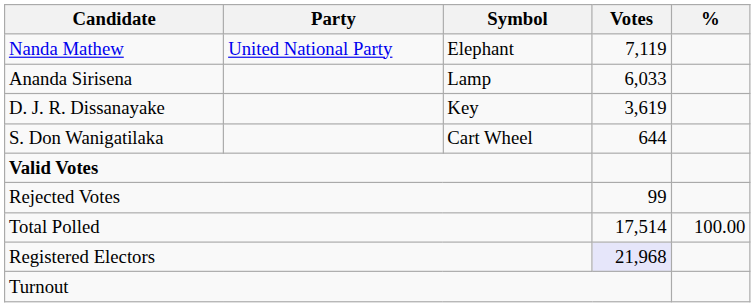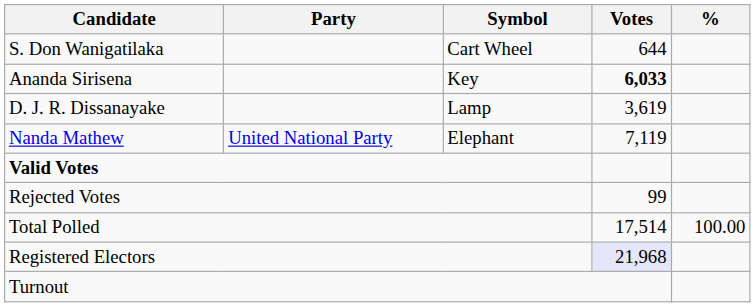 <table class="wikitable" border="1" style="text-align:right;">
 <tr>
 <th align=left width="180">Candidate</th>
 <th align=left width="180">Party</th>
 <th align=left width="120">Symbol</th>
 <th align=left width="60">Votes</th>
 <th align=left width="60">%</th>
 </tr>
 <tr>
-<td align=left><a href='#'>Nanda Mathew</a></td>
-<td align=left><a href='#'>United National Party</a></td>
-<td align=left>Elephant</td>
-<td>7,119</td>
+<td align=left>S. Don Wanigatilaka</td>
+<td align=left></td>
+<td align=left>Cart Wheel</td>
+<td>644</td>
 <td></td>
 </tr>
 <tr>
 <td align=left>Ananda Sirisena</td>
 <td align=left></td>
-<td align=left>Lamp</td>
-<td>6,033</td>
+<td align=left>Key</td>
+<td><strong>6,033</strong></td>
 <td></td>
 </tr>
 <tr>
 <td align=left>D. J. R. Dissanayake</td>
 <td align=left></td>
-<td align=left>Key</td>
+<td align=left>Lamp</td>
 <td>3,619</td>
 <td></td>
 </tr>
 <tr>
-<td align=left>S. Don Wanigatilaka</td>
-<td align=left></td>
-<td align=left>Cart Wheel</td>
-<td>644</td>
+<td align=left><a href='#'>Nanda Mathew</a></td>
+<td align=left><a href='#'>United National Party</a></td>
+<td align=left>Elephant</td>
+<td>7,119</td>
 <td></td>
 </tr>
 <tr>
 <td align=left colspan=3><strong>Valid Votes</strong></td>
 <td><strong> </strong></td>
 <td><strong> </strong></td>
 </tr>
 <tr>
 <td align=left colspan=3>Rejected Votes</td>
 <td>99</td>
 <td></td>
 </tr>
 <tr>
 <td align=left colspan=3>Total Polled</td>
 <td>17,514</td>
 <td>100.00</td>
 </tr>
 <tr>
 <td align=left colspan=3>Registered Electors</td>
 <td style="background: lavender;">21,968</td>
 <td></td>
 </tr>
 <tr>
 <td align=left colspan=4>Turnout</td>
 <td></td>
 </tr>
 </table>
